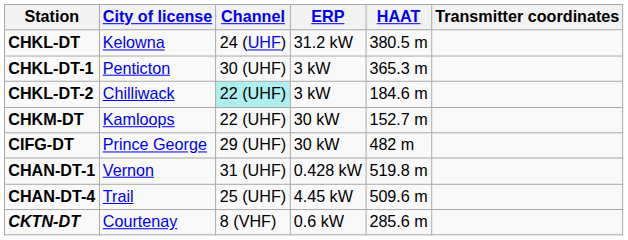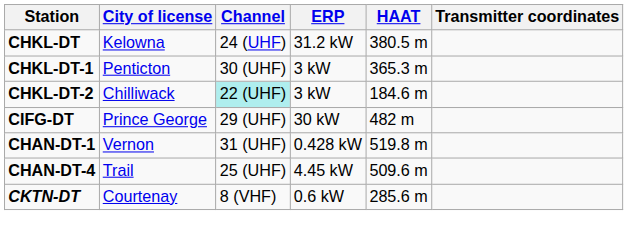 <table class="wikitable sortable">
 <tr>
 <th>Station</th>
 <th><a href='#'>City of license</a></th>
 <th><a href='#'>Channel</a></th>
 <th><a href='#'>ERP</a></th>
 <th><a href='#'>HAAT</a></th>
 <th>Transmitter coordinates</th>
 </tr>
 <tr>
 <td><strong>CHKL-DT</strong></td>
 <td><a href='#'>Kelowna</a></td>
 <td>24 (<a href='#'>UHF</a>)</td>
 <td>31.2 kW</td>
 <td>380.5 m</td>
 <td></td>
 </tr>
 <tr>
 <td><strong>CHKL-DT-1</strong></td>
 <td><a href='#'>Penticton</a></td>
 <td>30 (UHF)</td>
 <td>3 kW</td>
 <td>365.3 m</td>
 <td></td>
 </tr>
 <tr>
 <td><strong>CHKL-DT-2</strong></td>
 <td><a href='#'>Chilliwack</a></td>
 <td style="background: paleturquoise;">22 (UHF)</td>
 <td>3 kW</td>
 <td>184.6 m</td>
-<td></td>
-</tr>
-<tr>
-<td><strong>CHKM-DT</strong></td>
-<td><a href='#'>Kamloops</a></td>
-<td>22 (UHF)</td>
-<td>30 kW</td>
-<td>152.7 m</td>
 <td></td>
 </tr>
 <tr>
 <td><strong>CIFG-DT</strong></td>
 <td><a href='#'>Prince George</a></td>
 <td>29 (UHF)</td>
 <td>30 kW</td>
 <td>482 m</td>
 <td></td>
 </tr>
 <tr>
 <td><strong>CHAN-DT-1</strong></td>
 <td><a href='#'>Vernon</a></td>
 <td>31 (UHF) </td>
 <td>0.428 kW</td>
 <td>519.8 m</td>
 <td></td>
 </tr>
 <tr>
 <td><strong>CHAN-DT-4</strong></td>
 <td><a href='#'>Trail</a></td>
 <td>25 (UHF) </td>
 <td>4.45 kW</td>
 <td>509.6 m</td>
 <td></td>
 </tr>
 <tr>
 <td><strong><em>CKTN-DT</em></strong></td>
 <td><a href='#'>Courtenay</a></td>
 <td>8 (VHF)</td>
 <td>0.6 kW</td>
 <td>285.6 m</td>
 <td></td>
 </tr>
 </table>
